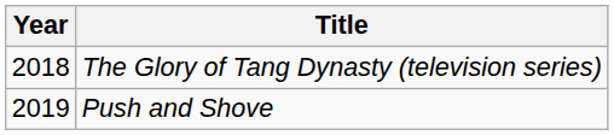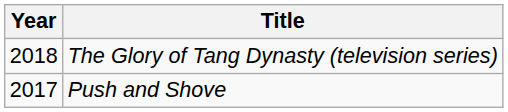 <table class="wikitable">
 <tr>
 <th>Year</th>
 <th>Title</th>
 </tr>
 <tr>
 <td>2018</td>
 <td><em>The Glory of Tang Dynasty (television series)</em></td>
 </tr>
 <tr>
-<td>2019</td>
+<td>2017</td>
 <td><em>Push and Shove</em></td>
 </tr>
 </table>
